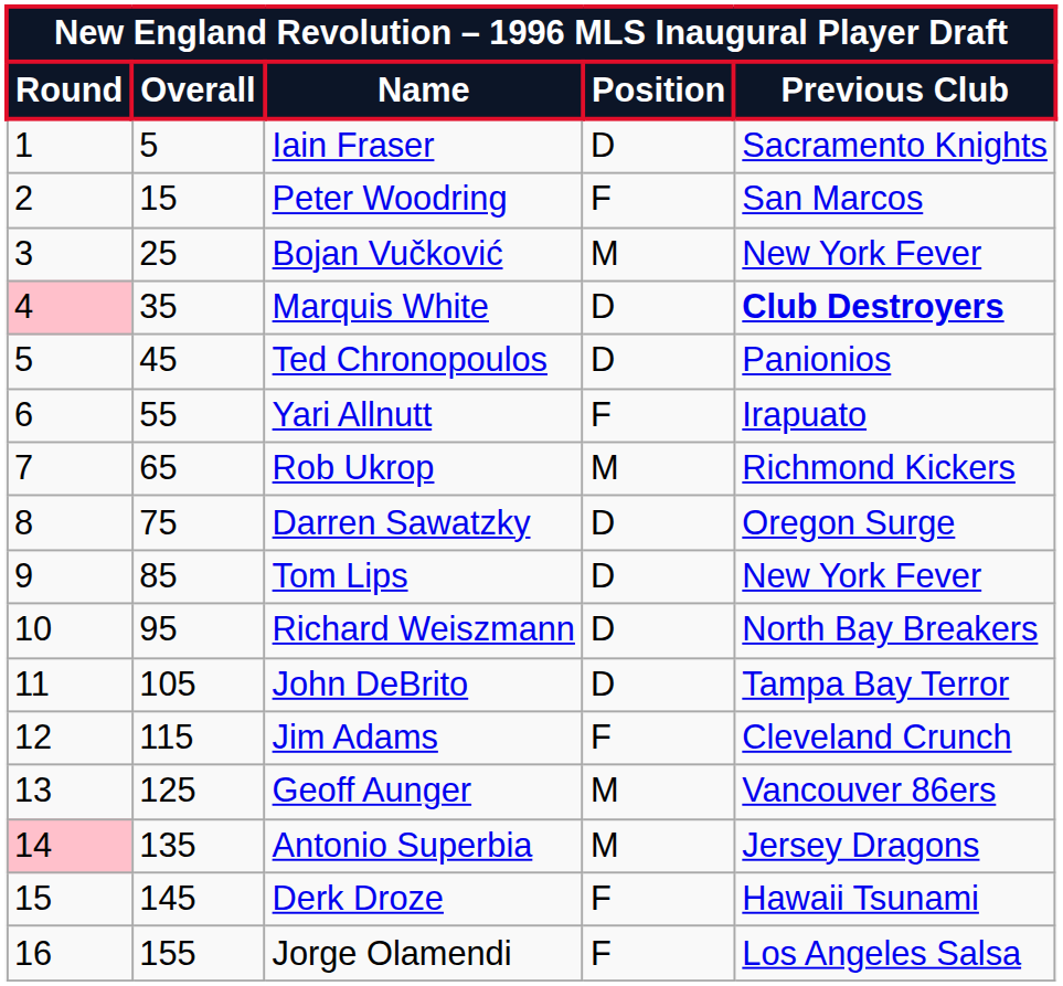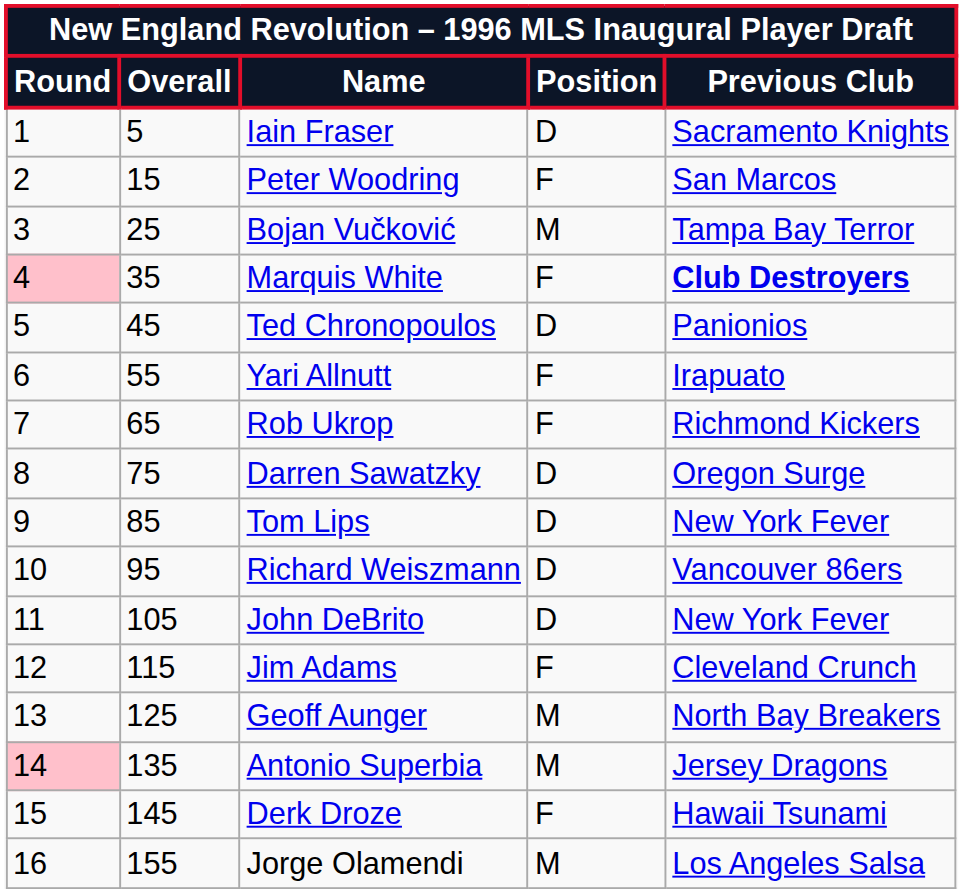 <table class="wikitable">
 <tr>
 <th colspan="5" style="background:#0c1527; color:#fff; border:2px solid #e20e2a; text-align: center; font-weight:bold;">New England Revolution – 1996 MLS Inaugural Player Draft</th>
 </tr>
 <tr>
 <th style="background:#0c1527; color:#fff; border:2px solid #e20e2a;" scope="col">Round</th>
 <th style="background:#0c1527; color:#fff; border:2px solid #e20e2a;" scope="col">Overall</th>
 <th style="background:#0c1527; color:#fff; border:2px solid #e20e2a;" scope="col">Name</th>
 <th style="background:#0c1527; color:#fff; border:2px solid #e20e2a;" scope="col">Position</th>
 <th style="background:#0c1527; color:#fff; border:2px solid #e20e2a;" scope="col">Previous Club</th>
 </tr>
 <tr>
 <td>1</td>
 <td>5</td>
 <td> <a href='#'>Iain Fraser</a></td>
 <td>D</td>
 <td> <a href='#'>Sacramento Knights</a></td>
 </tr>
 <tr>
 <td>2</td>
 <td>15</td>
 <td> <a href='#'>Peter Woodring</a></td>
 <td>F</td>
 <td> <a href='#'>San Marcos</a></td>
 </tr>
 <tr>
 <td>3</td>
 <td>25</td>
 <td> <a href='#'>Bojan Vučković</a></td>
 <td>M</td>
-<td> <a href='#'>New York Fever</a></td>
+<td> <a href='#'>Tampa Bay Terror</a></td>
 </tr>
 <tr>
 <td style="background: pink;">4</td>
 <td>35</td>
 <td> <a href='#'>Marquis White</a></td>
-<td>D</td>
+<td>F</td>
 <td><strong> <a href='#'>Club Destroyers</a></strong></td>
 </tr>
 <tr>
 <td>5</td>
 <td>45</td>
 <td> <a href='#'>Ted Chronopoulos</a></td>
 <td>D</td>
 <td> <a href='#'>Panionios</a></td>
 </tr>
 <tr>
 <td>6</td>
 <td>55</td>
 <td> <a href='#'>Yari Allnutt</a></td>
 <td>F</td>
 <td> <a href='#'>Irapuato</a></td>
 </tr>
 <tr>
 <td>7</td>
 <td>65</td>
 <td> <a href='#'>Rob Ukrop</a></td>
-<td>M</td>
+<td>F</td>
 <td> <a href='#'>Richmond Kickers</a></td>
 </tr>
 <tr>
 <td>8</td>
 <td>75</td>
 <td> <a href='#'>Darren Sawatzky</a></td>
 <td>D</td>
 <td> <a href='#'>Oregon Surge</a></td>
 </tr>
 <tr>
 <td>9</td>
 <td>85</td>
 <td> <a href='#'>Tom Lips</a></td>
 <td>D</td>
 <td> <a href='#'>New York Fever</a></td>
 </tr>
 <tr>
 <td>10</td>
 <td>95</td>
 <td> <a href='#'>Richard Weiszmann</a></td>
 <td>D</td>
-<td> <a href='#'>North Bay Breakers</a></td>
+<td> <a href='#'>Vancouver 86ers</a></td>
 </tr>
 <tr>
 <td>11</td>
 <td>105</td>
 <td> <a href='#'>John DeBrito</a></td>
 <td>D</td>
-<td> <a href='#'>Tampa Bay Terror</a></td>
+<td> <a href='#'>New York Fever</a></td>
 </tr>
 <tr>
 <td>12</td>
 <td>115</td>
 <td> <a href='#'>Jim Adams</a></td>
 <td>F</td>
 <td> <a href='#'>Cleveland Crunch</a></td>
 </tr>
 <tr>
 <td>13</td>
 <td>125</td>
 <td> <a href='#'>Geoff Aunger</a></td>
 <td>M</td>
-<td> <a href='#'>Vancouver 86ers</a></td>
+<td> <a href='#'>North Bay Breakers</a></td>
 </tr>
 <tr>
 <td style="background: pink;">14</td>
 <td>135</td>
 <td> <a href='#'>Antonio Superbia</a></td>
 <td>M</td>
 <td> <a href='#'>Jersey Dragons</a></td>
 </tr>
 <tr>
 <td>15</td>
 <td>145</td>
 <td> <a href='#'>Derk Droze</a></td>
 <td>F</td>
 <td> <a href='#'>Hawaii Tsunami</a></td>
 </tr>
 <tr>
 <td>16</td>
 <td>155</td>
 <td> Jorge Olamendi</td>
-<td>F</td>
+<td>M</td>
 <td> <a href='#'>Los Angeles Salsa</a></td>
 </tr>
 </table>
